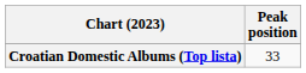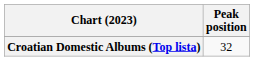 <table class="wikitable sortable plainrowheaders" style="text-align:center">
 <tr>
 <th scope="col">Chart (2023)</th>
 <th scope="col">Peak<br>position</th>
 </tr>
 <tr>
 </tr>
 <tr>
 <th scope="row">Croatian Domestic Albums (<a href='#'>Top lista</a>)</th>
-<td align="center">33</td>
+<td align="center">32</td>
 </tr>
 </table>
